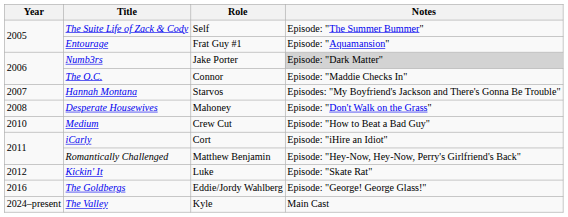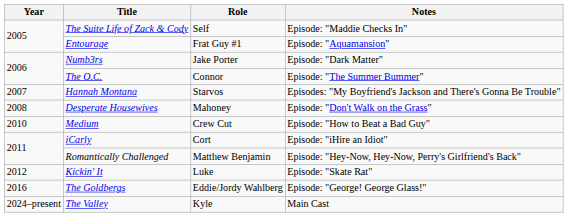 <table class="wikitable sortable">
 <tr>
 <th>Year</th>
 <th>Title</th>
 <th>Role</th>
 <th class="unsortable;">Notes</th>
 </tr>
 <tr>
 <td rowspan=2>2005</td>
 <td><em><a href='#'>The Suite Life of Zack & Cody</a></em></td>
 <td>Self</td>
-<td>Episode: "<a href='#'>The Summer Bummer</a>"</td>
+<td>Episode: "Maddie Checks In"</td>
 </tr>
 <tr>
 <td><em><a href='#'>Entourage</a></em></td>
 <td>Frat Guy #1</td>
 <td>Episode: "<a href='#'>Aquamansion</a>"</td>
 </tr>
 <tr>
 <td rowspan=2>2006</td>
 <td><em><a href='#'>Numb3rs</a></em></td>
 <td>Jake Porter</td>
-<td style="background: lightgrey;">Episode: "Dark Matter"</td>
+<td>Episode: "Dark Matter"</td>
 </tr>
 <tr>
 <td><em><a href='#'>The O.C.</a></em></td>
 <td>Connor</td>
-<td>Episode: "Maddie Checks In"</td>
+<td>Episode: "<a href='#'>The Summer Bummer</a>"</td>
 </tr>
 <tr>
 <td>2007</td>
 <td><em><a href='#'>Hannah Montana</a></em></td>
 <td>Starvos</td>
 <td>Episodes: "My Boyfriend's Jackson and There's Gonna Be Trouble"</td>
 </tr>
 <tr>
 <td>2008</td>
 <td><em><a href='#'>Desperate Housewives</a></em></td>
 <td>Mahoney</td>
 <td>Episode: "<a href='#'>Don't Walk on the Grass</a>"</td>
 </tr>
 <tr>
 <td>2010</td>
 <td><em><a href='#'>Medium</a></em></td>
 <td>Crew Cut</td>
 <td>Episode: "How to Beat a Bad Guy"</td>
 </tr>
 <tr>
 <td rowspan=2>2011</td>
 <td><em><a href='#'>iCarly</a></em></td>
 <td>Cort</td>
 <td>Episode: "iHire an Idiot"</td>
 </tr>
 <tr>
 <td><em>Romantically Challenged</em></td>
 <td>Matthew Benjamin</td>
 <td>Episode: "Hey-Now, Hey-Now, Perry's Girlfriend's Back"</td>
 </tr>
 <tr>
 <td>2012</td>
 <td><em><a href='#'>Kickin' It</a></em></td>
 <td>Luke</td>
 <td>Episode: "Skate Rat"</td>
 </tr>
 <tr>
 <td>2016</td>
 <td><em><a href='#'>The Goldbergs</a></em></td>
 <td>Eddie/Jordy Wahlberg</td>
 <td>Episode: "George! George Glass!"</td>
 </tr>
 <tr>
 <td>2024–present</td>
 <td><em><a href='#'>The Valley</a></em></td>
 <td>Kyle</td>
 <td>Main Cast</td>
 </tr>
 </table>
